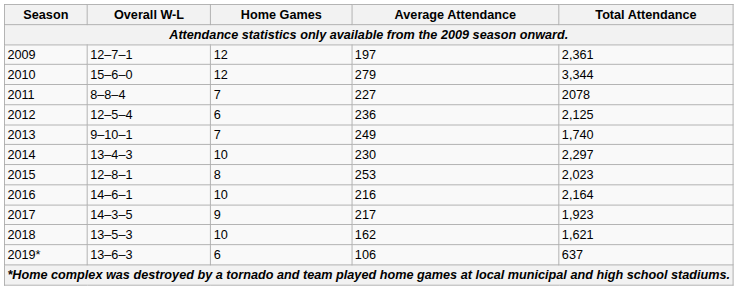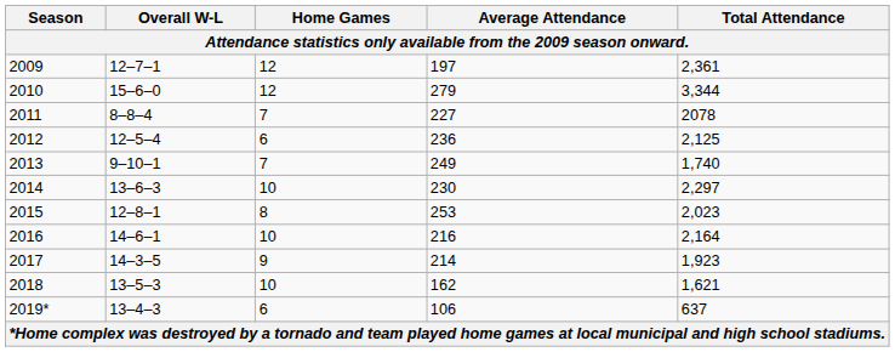 <table class="wikitable" style="font-size:90%">
 <tr>
 <th colspan="1">Season</th>
 <th colspan="1">Overall W-L</th>
 <th colspan="1">Home Games</th>
 <th colspan="1">Average Attendance</th>
 <th colspan="1">Total Attendance</th>
 </tr>
 <tr>
 <th colspan="5"><em> Attendance statistics only available from the 2009 season onward. </em> </th>
 </tr>
 <tr>
 <td>2009</td>
 <td>12–7–1</td>
 <td>12</td>
 <td>197</td>
 <td>2,361</td>
 </tr>
 <tr>
 <td>2010</td>
 <td>15–6–0</td>
 <td>12</td>
 <td>279</td>
 <td>3,344</td>
 </tr>
 <tr>
 <td>2011</td>
 <td>8–8–4</td>
 <td>7</td>
 <td>227</td>
 <td>2078</td>
 </tr>
 <tr>
 <td>2012</td>
 <td>12–5–4</td>
 <td>6</td>
 <td>236</td>
 <td>2,125</td>
 </tr>
 <tr>
 <td>2013</td>
 <td>9–10–1</td>
 <td>7</td>
 <td>249</td>
 <td>1,740</td>
 </tr>
 <tr>
 <td>2014</td>
-<td>13–4–3</td>
+<td>13–6–3</td>
 <td>10</td>
 <td>230</td>
 <td>2,297</td>
 </tr>
 <tr>
 <td>2015</td>
 <td>12–8–1</td>
 <td>8</td>
 <td>253</td>
 <td>2,023</td>
 </tr>
 <tr>
 <td>2016</td>
 <td>14–6–1</td>
 <td>10</td>
 <td>216</td>
 <td>2,164</td>
 </tr>
 <tr>
 <td>2017</td>
 <td>14–3–5</td>
 <td>9</td>
-<td>217</td>
+<td>214</td>
 <td>1,923</td>
 </tr>
 <tr>
 <td>2018</td>
 <td>13–5–3</td>
 <td>10</td>
 <td>162</td>
 <td>1,621</td>
 </tr>
 <tr>
 <td>2019*</td>
-<td>13–6–3</td>
+<td>13–4–3</td>
 <td>6</td>
 <td>106</td>
 <td>637</td>
 </tr>
 <tr>
 <th colspan="5"><em>*Home complex was destroyed by a tornado and team played home games at local municipal and high school stadiums. </em></th>
 </tr>
 </table>
